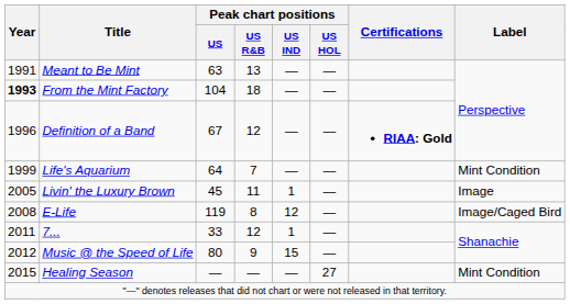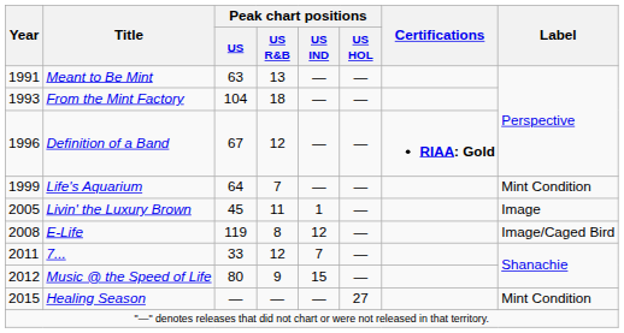 <table class="wikitable">
 <tr>
 <th scope="col" rowspan="2">Year</th>
 <th scope="col" rowspan="2">Title</th>
 <th scope="col" colspan="4">Peak chart positions</th>
 <th scope="col" rowspan="2"><a href='#'>Certifications</a></th>
 <th scope="col" rowspan="2">Label</th>
 </tr>
 <tr>
 <th style="width:40px;" align="center"><small><a href='#'>US</a></small><br></th>
 <th style="width:40px;" align="center"><small><a href='#'>US R&B</a></small><br></th>
 <th style="width:40px;" align="center"><small><a href='#'>US IND</a></small><br></th>
 <th style="width:40px;" align="center"><small><a href='#'>US HOL</a></small><br></th>
 </tr>
 <tr>
 <td>1991</td>
 <td><em><a href='#'>Meant to Be Mint</a></em></td>
 <td align="center">63</td>
 <td align="center">13</td>
 <td align="center">—</td>
 <td align="center">—</td>
 <td></td>
 <td rowspan="3"><a href='#'>Perspective</a></td>
 </tr>
 <tr>
-<td><strong>1993</strong></td>
+<td>1993</td>
 <td><em><a href='#'>From the Mint Factory</a></em></td>
 <td align="center">104</td>
 <td align="center">18</td>
 <td align="center">—</td>
 <td align="center">—</td>
 <td></td>
 </tr>
 <tr>
 <td>1996</td>
 <td><em><a href='#'>Definition of a Band</a></em></td>
 <td align="center">67</td>
 <td align="center">12</td>
 <td align="center">—</td>
 <td align="center">—</td>
 <td><strong><br><ul><li><a href='#'>RIAA</a>: Gold</li></ul></strong></td>
 </tr>
 <tr>
 <td>1999</td>
 <td align="left"><em><a href='#'>Life's Aquarium</a></em></td>
 <td align="center">64</td>
 <td align="center">7</td>
 <td align="center">—</td>
 <td align="center">—</td>
 <td></td>
 <td>Mint Condition</td>
 </tr>
 <tr>
 <td>2005</td>
 <td align="left"><em><a href='#'>Livin' the Luxury Brown</a></em></td>
 <td align="center">45</td>
 <td align="center">11</td>
 <td align="center">1</td>
 <td align="center">—</td>
 <td></td>
 <td>Image</td>
 </tr>
 <tr>
 <td>2008</td>
 <td align="left"><em><a href='#'>E-Life</a></em></td>
 <td align="center">119</td>
 <td align="center">8</td>
 <td align="center">12</td>
 <td align="center">—</td>
 <td></td>
 <td>Image/Caged Bird</td>
 </tr>
 <tr>
 <td>2011</td>
 <td align="left"><em><a href='#'>7...</a></em></td>
 <td align="center">33</td>
 <td align="center">12</td>
-<td align="center">1</td>
+<td align="center">7</td>
 <td align="center">—</td>
 <td></td>
 <td rowspan="2"><a href='#'>Shanachie</a></td>
 </tr>
 <tr>
 <td>2012</td>
 <td align="left"><em><a href='#'>Music @ the Speed of Life</a></em></td>
 <td align="center">80</td>
 <td align="center">9</td>
 <td align="center">15</td>
 <td align="center">—</td>
 <td></td>
 </tr>
 <tr>
 <td>2015</td>
 <td align="left"><em><a href='#'>Healing Season</a></em></td>
 <td align="center">—</td>
 <td align="center">—</td>
 <td align="center">—</td>
 <td align="center">27</td>
 <td></td>
 <td>Mint Condition</td>
 </tr>
 <tr>
 <td colspan="8" style="text-align:center; font-size:9pt;">"—" denotes releases that did not chart or were not released in that territory.</td>
 </tr>
 </table>
